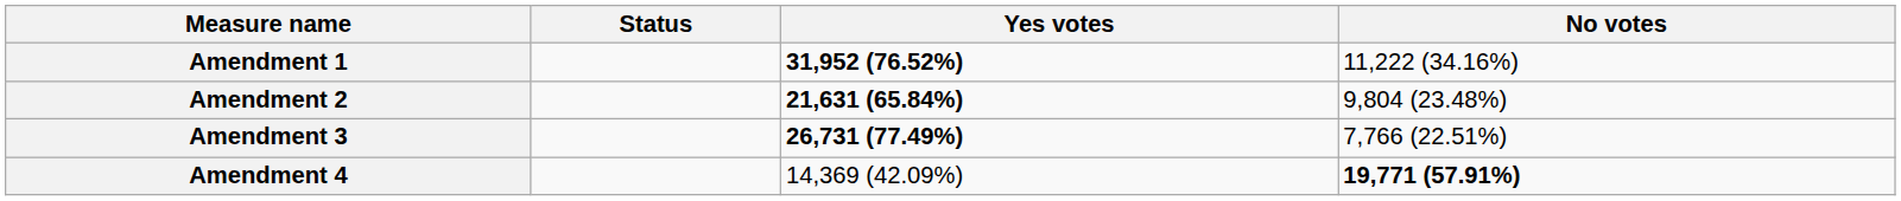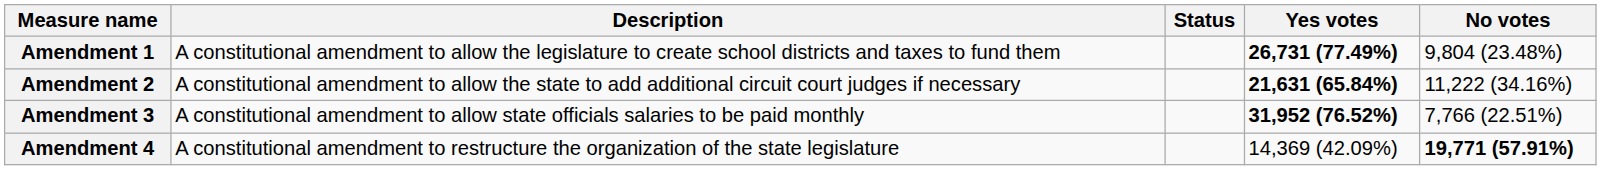 <table class="wikitable sortable plainrowheaders" style="width:100%">
 <tr>
 <th scope="col">Measure name</th>
+<th class="unsortable" scope="col">Description</th>
 <th scope="col">Status</th>
 <th scope="col">Yes votes</th>
 <th scope="col">No votes</th>
 </tr>
 <tr>
 <th scope="row">Amendment 1</th>
+<td>A constitutional amendment to allow the legislature to create school districts and taxes to fund them</td>
 <td></td>
-<td><strong>31,952 (76.52%)</strong></td>
+<td><strong>26,731 (77.49%)</strong></td>
+<td>9,804 (23.48%)</td>
+</tr>
+<tr>
+<th scope="row">Amendment 2</th>
+<td>A constitutional amendment to allow the state to add additional circuit court judges if necessary</td>
+<td></td>
+<td><strong>21,631 (65.84%)</strong></td>
 <td>11,222 (34.16%)</td>
 </tr>
 <tr>
-<th scope="row">Amendment 2</th>
+<th scope="row">Amendment 3</th>
+<td>A constitutional amendment to allow state officials salaries to be paid monthly</td>
 <td></td>
-<td><strong>21,631 (65.84%)</strong></td>
-<td>9,804 (23.48%)</td>
-</tr>
-<tr>
-<th scope="row">Amendment 3</th>
-<td></td>
-<td><strong>26,731 (77.49%)</strong></td>
+<td><strong>31,952 (76.52%)</strong></td>
 <td>7,766 (22.51%)</td>
 </tr>
 <tr>
 <th scope="row">Amendment 4</th>
+<td>A constitutional amendment to restructure the organization of the state legislature</td>
 <td></td>
 <td>14,369 (42.09%)</td>
 <td><strong>19,771 (57.91%)</strong></td>
 </tr>
 </table>
